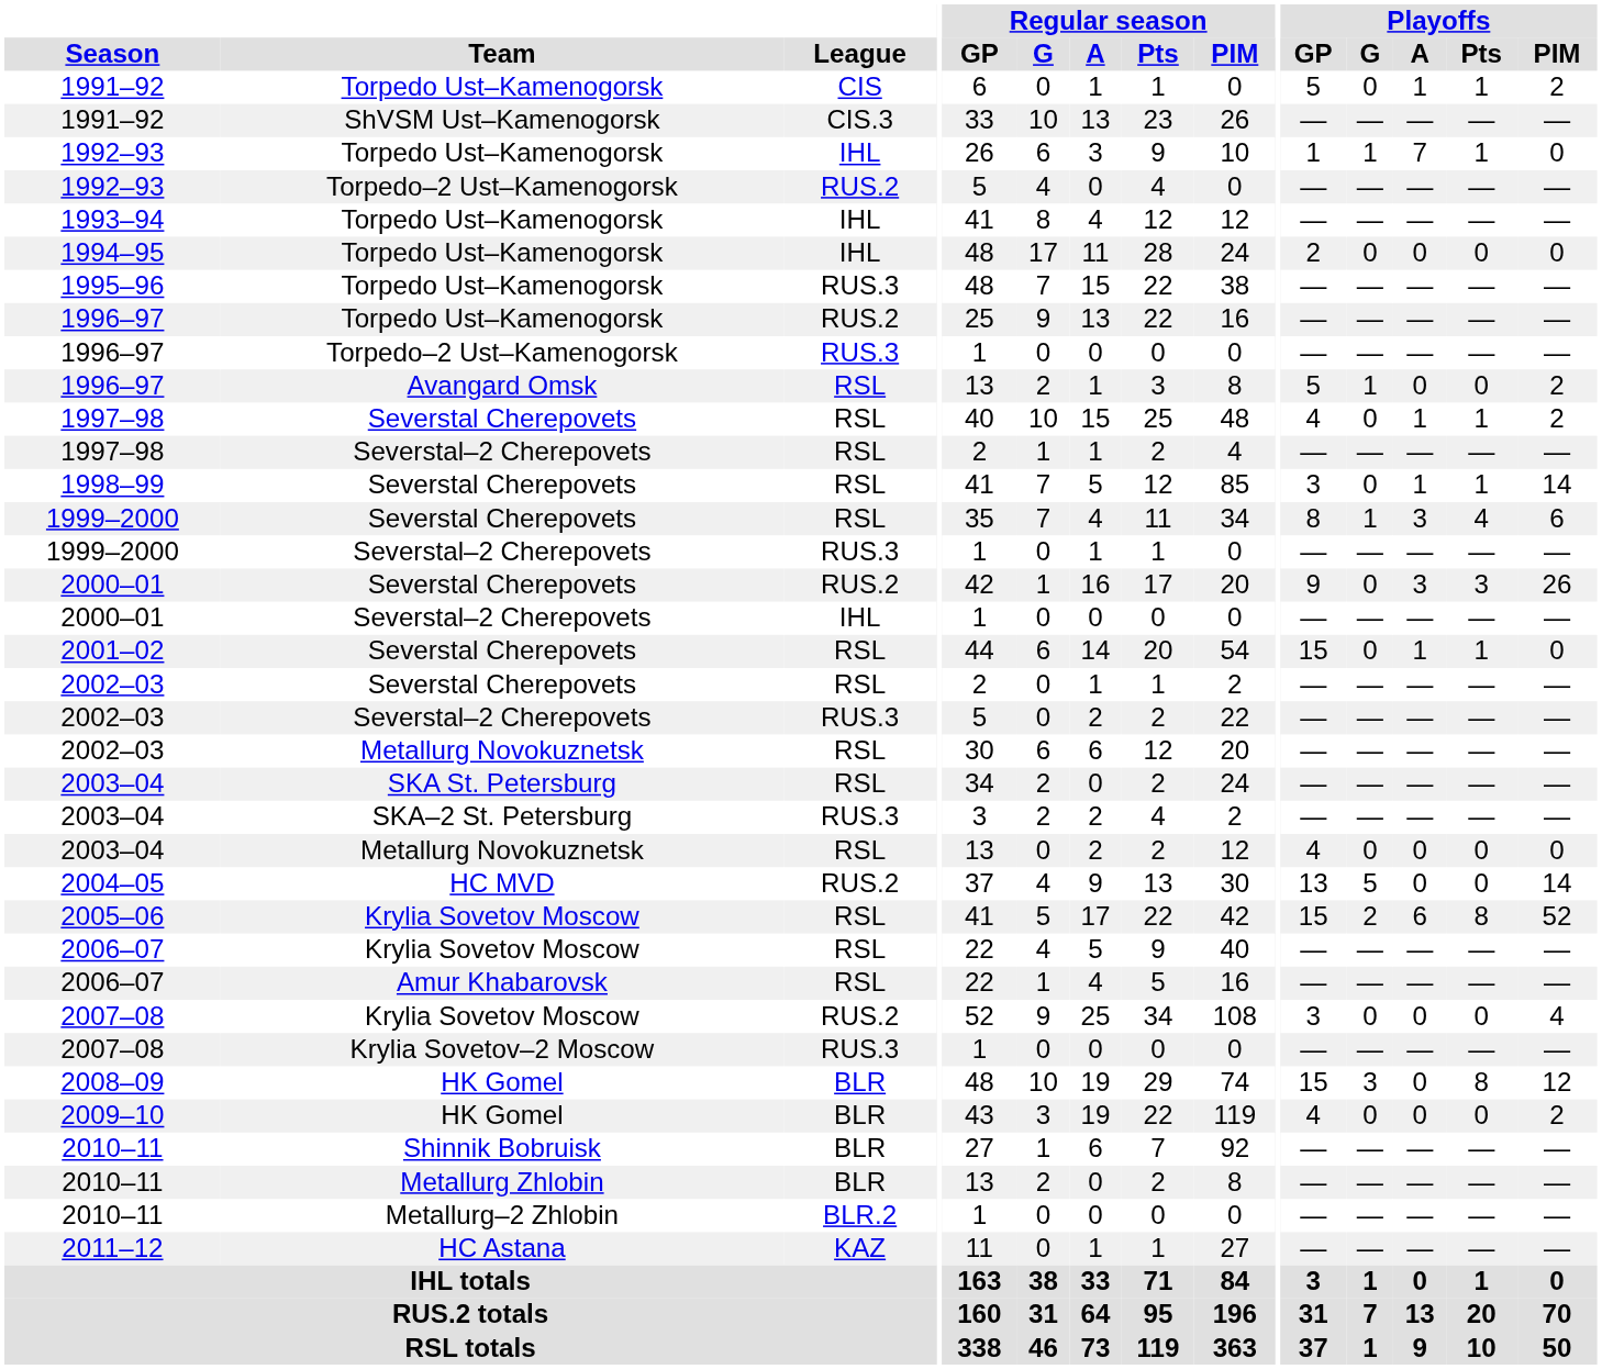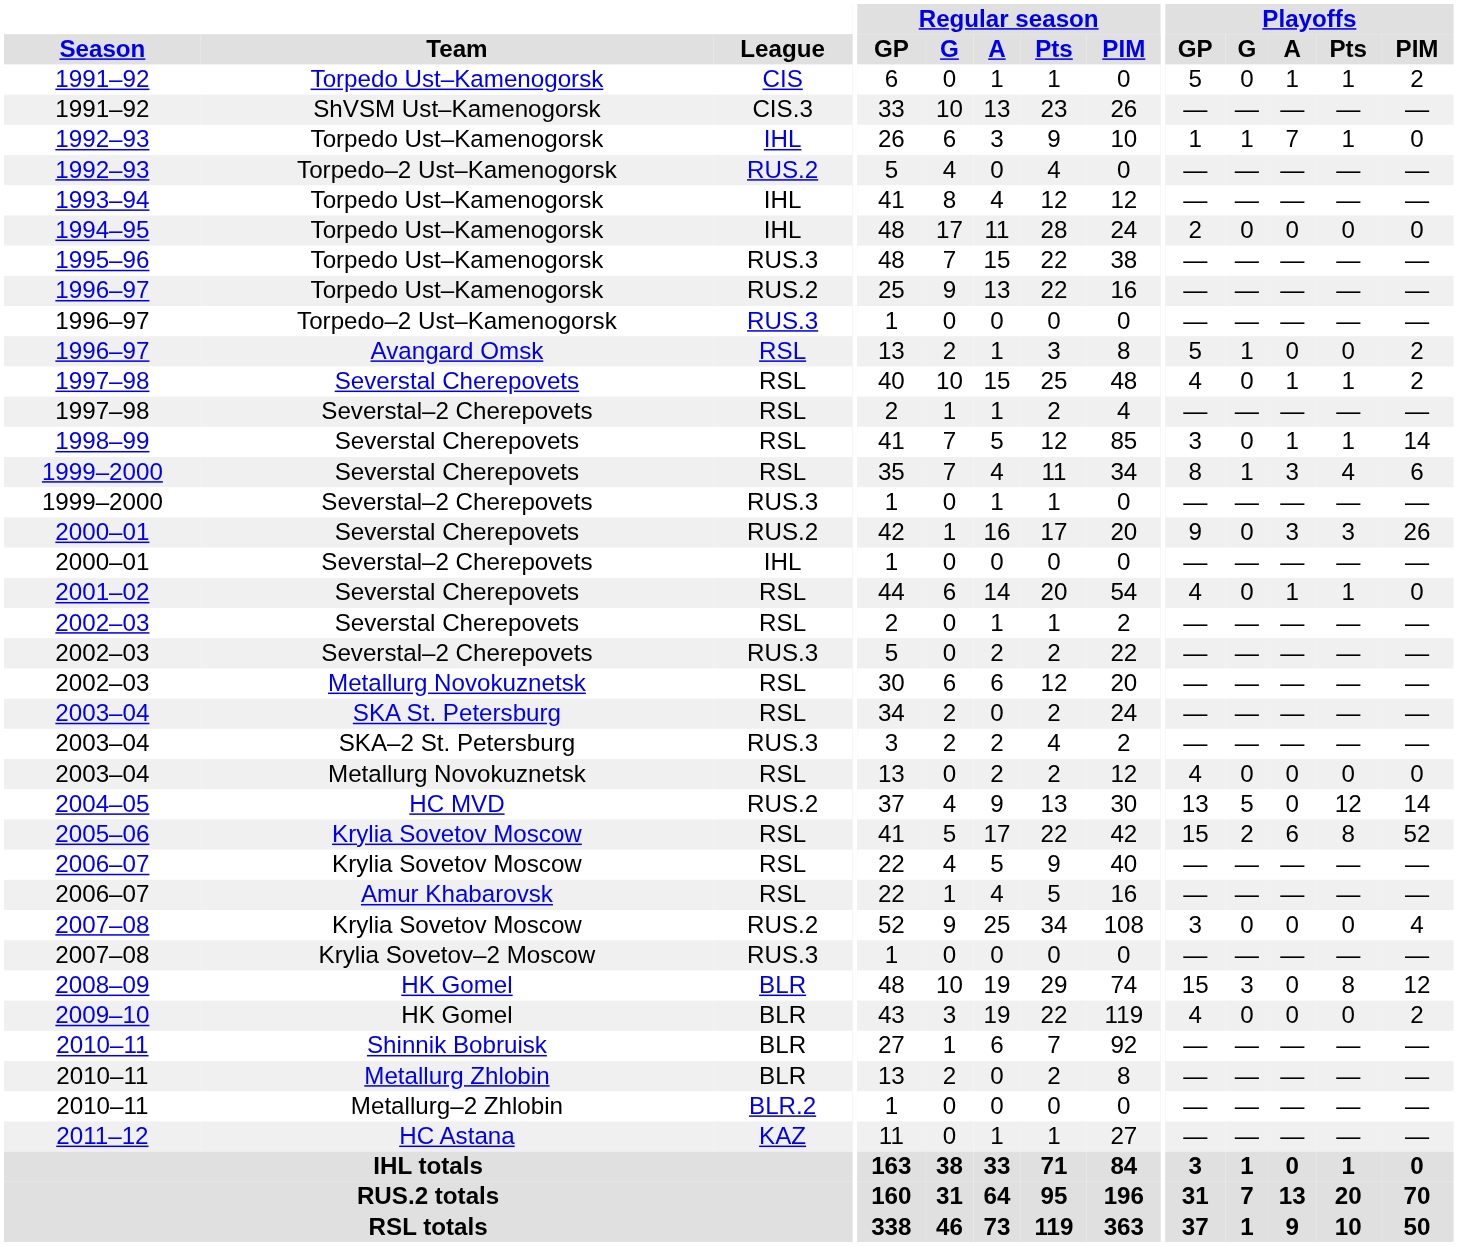 <table border="0" cellpadding="1" cellspacing="0" style="text-align:center; width:60em">
 <tr bgcolor="#e0e0e0">
 <th colspan="3" bgcolor="#ffffff"></th>
 <th rowspan="99" bgcolor="#ffffff"></th>
 <th colspan="5"><a href='#'>Regular season</a></th>
 <th rowspan="99" bgcolor="#ffffff"></th>
 <th colspan="5"><a href='#'>Playoffs</a></th>
 </tr>
 <tr bgcolor="#e0e0e0">
 <th><a href='#'>Season</a></th>
 <th>Team</th>
 <th>League</th>
 <th>GP</th>
 <th><a href='#'>G</a></th>
 <th><a href='#'>A</a></th>
 <th><a href='#'>Pts</a></th>
 <th><a href='#'>PIM</a></th>
 <th>GP</th>
 <th>G</th>
 <th>A</th>
 <th>Pts</th>
 <th>PIM</th>
 </tr>
 <tr>
 <td><a href='#'>1991–92</a></td>
 <td><a href='#'>Torpedo Ust–Kamenogorsk</a></td>
 <td><a href='#'>CIS</a></td>
 <td>6</td>
 <td>0</td>
 <td>1</td>
 <td>1</td>
 <td>0</td>
 <td>5</td>
 <td>0</td>
 <td>1</td>
 <td>1</td>
 <td>2</td>
 </tr>
 <tr bgcolor="#f0f0f0">
 <td>1991–92</td>
 <td>ShVSM Ust–Kamenogorsk</td>
 <td>CIS.3</td>
 <td>33</td>
 <td>10</td>
 <td>13</td>
 <td>23</td>
 <td>26</td>
 <td>—</td>
 <td>—</td>
 <td>—</td>
 <td>—</td>
 <td>—</td>
 </tr>
 <tr>
 <td><a href='#'>1992–93</a></td>
 <td>Torpedo Ust–Kamenogorsk</td>
 <td><a href='#'>IHL</a></td>
 <td>26</td>
 <td>6</td>
 <td>3</td>
 <td>9</td>
 <td>10</td>
 <td>1</td>
 <td>1</td>
 <td>7</td>
 <td>1</td>
 <td>0</td>
 </tr>
 <tr bgcolor="#f0f0f0">
 <td><a href='#'>1992–93</a></td>
 <td>Torpedo–2 Ust–Kamenogorsk</td>
 <td><a href='#'>RUS.2</a></td>
 <td>5</td>
 <td>4</td>
 <td>0</td>
 <td>4</td>
 <td>0</td>
 <td>—</td>
 <td>—</td>
 <td>—</td>
 <td>—</td>
 <td>—</td>
 </tr>
 <tr>
 <td><a href='#'>1993–94</a></td>
 <td>Torpedo Ust–Kamenogorsk</td>
 <td>IHL</td>
 <td>41</td>
 <td>8</td>
 <td>4</td>
 <td>12</td>
 <td>12</td>
 <td>—</td>
 <td>—</td>
 <td>—</td>
 <td>—</td>
 <td>—</td>
 </tr>
 <tr bgcolor="#f0f0f0">
 <td><a href='#'>1994–95</a></td>
 <td>Torpedo Ust–Kamenogorsk</td>
 <td>IHL</td>
 <td>48</td>
 <td>17</td>
 <td>11</td>
 <td>28</td>
 <td>24</td>
 <td>2</td>
 <td>0</td>
 <td>0</td>
 <td>0</td>
 <td>0</td>
 </tr>
 <tr>
 <td><a href='#'>1995–96</a></td>
 <td>Torpedo Ust–Kamenogorsk</td>
 <td>RUS.3</td>
 <td>48</td>
 <td>7</td>
 <td>15</td>
 <td>22</td>
 <td>38</td>
 <td>—</td>
 <td>—</td>
 <td>—</td>
 <td>—</td>
 <td>—</td>
 </tr>
 <tr bgcolor="#f0f0f0">
 <td><a href='#'>1996–97</a></td>
 <td>Torpedo Ust–Kamenogorsk</td>
 <td>RUS.2</td>
 <td>25</td>
 <td>9</td>
 <td>13</td>
 <td>22</td>
 <td>16</td>
 <td>—</td>
 <td>—</td>
 <td>—</td>
 <td>—</td>
 <td>—</td>
 </tr>
 <tr>
 <td>1996–97</td>
 <td>Torpedo–2 Ust–Kamenogorsk</td>
 <td><a href='#'>RUS.3</a></td>
 <td>1</td>
 <td>0</td>
 <td>0</td>
 <td>0</td>
 <td>0</td>
 <td>—</td>
 <td>—</td>
 <td>—</td>
 <td>—</td>
 <td>—</td>
 </tr>
 <tr bgcolor="#f0f0f0">
 <td><a href='#'>1996–97</a></td>
 <td><a href='#'>Avangard Omsk</a></td>
 <td><a href='#'>RSL</a></td>
 <td>13</td>
 <td>2</td>
 <td>1</td>
 <td>3</td>
 <td>8</td>
 <td>5</td>
 <td>1</td>
 <td>0</td>
 <td>0</td>
 <td>2</td>
 </tr>
 <tr>
 <td><a href='#'>1997–98</a></td>
 <td><a href='#'>Severstal Cherepovets</a></td>
 <td>RSL</td>
 <td>40</td>
 <td>10</td>
 <td>15</td>
 <td>25</td>
 <td>48</td>
 <td>4</td>
 <td>0</td>
 <td>1</td>
 <td>1</td>
 <td>2</td>
 </tr>
 <tr bgcolor="#f0f0f0">
 <td>1997–98</td>
 <td>Severstal–2 Cherepovets</td>
 <td>RSL</td>
 <td>2</td>
 <td>1</td>
 <td>1</td>
 <td>2</td>
 <td>4</td>
 <td>—</td>
 <td>—</td>
 <td>—</td>
 <td>—</td>
 <td>—</td>
 </tr>
 <tr>
 <td><a href='#'>1998–99</a></td>
 <td>Severstal Cherepovets</td>
 <td>RSL</td>
 <td>41</td>
 <td>7</td>
 <td>5</td>
 <td>12</td>
 <td>85</td>
 <td>3</td>
 <td>0</td>
 <td>1</td>
 <td>1</td>
 <td>14</td>
 </tr>
 <tr bgcolor="#f0f0f0">
 <td><a href='#'>1999–2000</a></td>
 <td>Severstal Cherepovets</td>
 <td>RSL</td>
 <td>35</td>
 <td>7</td>
 <td>4</td>
 <td>11</td>
 <td>34</td>
 <td>8</td>
 <td>1</td>
 <td>3</td>
 <td>4</td>
 <td>6</td>
 </tr>
 <tr>
 <td>1999–2000</td>
 <td>Severstal–2 Cherepovets</td>
 <td>RUS.3</td>
 <td>1</td>
 <td>0</td>
 <td>1</td>
 <td>1</td>
 <td>0</td>
 <td>—</td>
 <td>—</td>
 <td>—</td>
 <td>—</td>
 <td>—</td>
 </tr>
 <tr bgcolor="#f0f0f0">
 <td><a href='#'>2000–01</a></td>
 <td>Severstal Cherepovets</td>
 <td>RUS.2</td>
 <td>42</td>
 <td>1</td>
 <td>16</td>
 <td>17</td>
 <td>20</td>
 <td>9</td>
 <td>0</td>
 <td>3</td>
 <td>3</td>
 <td>26</td>
 </tr>
 <tr>
 <td>2000–01</td>
 <td>Severstal–2 Cherepovets</td>
 <td>IHL</td>
 <td>1</td>
 <td>0</td>
 <td>0</td>
 <td>0</td>
 <td>0</td>
 <td>—</td>
 <td>—</td>
 <td>—</td>
 <td>—</td>
 <td>—</td>
 </tr>
 <tr bgcolor="#f0f0f0">
 <td><a href='#'>2001–02</a></td>
 <td>Severstal Cherepovets</td>
 <td>RSL</td>
 <td>44</td>
 <td>6</td>
 <td>14</td>
 <td>20</td>
 <td>54</td>
-<td>15</td>
+<td>4</td>
 <td>0</td>
 <td>1</td>
 <td>1</td>
 <td>0</td>
 </tr>
 <tr>
 <td><a href='#'>2002–03</a></td>
 <td>Severstal Cherepovets</td>
 <td>RSL</td>
 <td>2</td>
 <td>0</td>
 <td>1</td>
 <td>1</td>
 <td>2</td>
 <td>—</td>
 <td>—</td>
 <td>—</td>
 <td>—</td>
 <td>—</td>
 </tr>
 <tr bgcolor="#f0f0f0">
 <td>2002–03</td>
 <td>Severstal–2 Cherepovets</td>
 <td>RUS.3</td>
 <td>5</td>
 <td>0</td>
 <td>2</td>
 <td>2</td>
 <td>22</td>
 <td>—</td>
 <td>—</td>
 <td>—</td>
 <td>—</td>
 <td>—</td>
 </tr>
 <tr>
 <td>2002–03</td>
 <td><a href='#'>Metallurg Novokuznetsk</a></td>
 <td>RSL</td>
 <td>30</td>
 <td>6</td>
 <td>6</td>
 <td>12</td>
 <td>20</td>
 <td>—</td>
 <td>—</td>
 <td>—</td>
 <td>—</td>
 <td>—</td>
 </tr>
 <tr bgcolor="#f0f0f0">
 <td><a href='#'>2003–04</a></td>
 <td><a href='#'>SKA St. Petersburg</a></td>
 <td>RSL</td>
 <td>34</td>
 <td>2</td>
 <td>0</td>
 <td>2</td>
 <td>24</td>
 <td>—</td>
 <td>—</td>
 <td>—</td>
 <td>—</td>
 <td>—</td>
 </tr>
 <tr>
 <td>2003–04</td>
 <td>SKA–2 St. Petersburg</td>
 <td>RUS.3</td>
 <td>3</td>
 <td>2</td>
 <td>2</td>
 <td>4</td>
 <td>2</td>
 <td>—</td>
 <td>—</td>
 <td>—</td>
 <td>—</td>
 <td>—</td>
 </tr>
 <tr bgcolor="#f0f0f0">
 <td>2003–04</td>
 <td>Metallurg Novokuznetsk</td>
 <td>RSL</td>
 <td>13</td>
 <td>0</td>
 <td>2</td>
 <td>2</td>
 <td>12</td>
 <td>4</td>
 <td>0</td>
 <td>0</td>
 <td>0</td>
 <td>0</td>
 </tr>
 <tr>
 <td><a href='#'>2004–05</a></td>
 <td><a href='#'>HC MVD</a></td>
 <td>RUS.2</td>
 <td>37</td>
 <td>4</td>
 <td>9</td>
 <td>13</td>
 <td>30</td>
 <td>13</td>
 <td>5</td>
 <td>0</td>
-<td>0</td>
+<td>12</td>
 <td>14</td>
 </tr>
 <tr bgcolor="#f0f0f0">
 <td><a href='#'>2005–06</a></td>
 <td><a href='#'>Krylia Sovetov Moscow</a></td>
 <td>RSL</td>
 <td>41</td>
 <td>5</td>
 <td>17</td>
 <td>22</td>
 <td>42</td>
 <td>15</td>
 <td>2</td>
 <td>6</td>
 <td>8</td>
 <td>52</td>
 </tr>
 <tr>
 <td><a href='#'>2006–07</a></td>
 <td>Krylia Sovetov Moscow</td>
 <td>RSL</td>
 <td>22</td>
 <td>4</td>
 <td>5</td>
 <td>9</td>
 <td>40</td>
 <td>—</td>
 <td>—</td>
 <td>—</td>
 <td>—</td>
 <td>—</td>
 </tr>
 <tr bgcolor="#f0f0f0">
 <td>2006–07</td>
 <td><a href='#'>Amur Khabarovsk</a></td>
 <td>RSL</td>
 <td>22</td>
 <td>1</td>
 <td>4</td>
 <td>5</td>
 <td>16</td>
 <td>—</td>
 <td>—</td>
 <td>—</td>
 <td>—</td>
 <td>—</td>
 </tr>
 <tr>
 <td><a href='#'>2007–08</a></td>
 <td>Krylia Sovetov Moscow</td>
 <td>RUS.2</td>
 <td>52</td>
 <td>9</td>
 <td>25</td>
 <td>34</td>
 <td>108</td>
 <td>3</td>
 <td>0</td>
 <td>0</td>
 <td>0</td>
 <td>4</td>
 </tr>
 <tr bgcolor="#f0f0f0">
 <td>2007–08</td>
 <td>Krylia Sovetov–2 Moscow</td>
 <td>RUS.3</td>
 <td>1</td>
 <td>0</td>
 <td>0</td>
 <td>0</td>
 <td>0</td>
 <td>—</td>
 <td>—</td>
 <td>—</td>
 <td>—</td>
 <td>—</td>
 </tr>
 <tr>
 <td><a href='#'>2008–09</a></td>
 <td><a href='#'>HK Gomel</a></td>
 <td><a href='#'>BLR</a></td>
 <td>48</td>
 <td>10</td>
 <td>19</td>
 <td>29</td>
 <td>74</td>
 <td>15</td>
 <td>3</td>
 <td>0</td>
 <td>8</td>
 <td>12</td>
 </tr>
 <tr bgcolor="#f0f0f0">
 <td><a href='#'>2009–10</a></td>
 <td>HK Gomel</td>
 <td>BLR</td>
 <td>43</td>
 <td>3</td>
 <td>19</td>
 <td>22</td>
 <td>119</td>
 <td>4</td>
 <td>0</td>
 <td>0</td>
 <td>0</td>
 <td>2</td>
 </tr>
 <tr>
 <td><a href='#'>2010–11</a></td>
 <td><a href='#'>Shinnik Bobruisk</a></td>
 <td>BLR</td>
 <td>27</td>
 <td>1</td>
 <td>6</td>
 <td>7</td>
 <td>92</td>
 <td>—</td>
 <td>—</td>
 <td>—</td>
 <td>—</td>
 <td>—</td>
 </tr>
 <tr bgcolor="#f0f0f0">
 <td>2010–11</td>
 <td><a href='#'>Metallurg Zhlobin</a></td>
 <td>BLR</td>
 <td>13</td>
 <td>2</td>
 <td>0</td>
 <td>2</td>
 <td>8</td>
 <td>—</td>
 <td>—</td>
 <td>—</td>
 <td>—</td>
 <td>—</td>
 </tr>
 <tr>
 <td>2010–11</td>
 <td>Metallurg–2 Zhlobin</td>
 <td><a href='#'>BLR.2</a></td>
 <td>1</td>
 <td>0</td>
 <td>0</td>
 <td>0</td>
 <td>0</td>
 <td>—</td>
 <td>—</td>
 <td>—</td>
 <td>—</td>
 <td>—</td>
 </tr>
 <tr bgcolor="#f0f0f0">
 <td><a href='#'>2011–12</a></td>
 <td><a href='#'>HC Astana</a></td>
 <td><a href='#'>KAZ</a></td>
 <td>11</td>
 <td>0</td>
 <td>1</td>
 <td>1</td>
 <td>27</td>
 <td>—</td>
 <td>—</td>
 <td>—</td>
 <td>—</td>
 <td>—</td>
 </tr>
 <tr bgcolor="#e0e0e0">
 <th colspan="3">IHL totals</th>
 <th>163</th>
 <th>38</th>
 <th>33</th>
 <th>71</th>
 <th>84</th>
 <th>3</th>
 <th>1</th>
 <th>0</th>
 <th>1</th>
 <th>0</th>
 </tr>
 <tr bgcolor="#e0e0e0">
 <th colspan="3">RUS.2 totals</th>
 <th>160</th>
 <th>31</th>
 <th>64</th>
 <th>95</th>
 <th>196</th>
 <th>31</th>
 <th>7</th>
 <th>13</th>
 <th>20</th>
 <th>70</th>
 </tr>
 <tr bgcolor="#e0e0e0">
 <th colspan="3">RSL totals</th>
 <th>338</th>
 <th>46</th>
 <th>73</th>
 <th>119</th>
 <th>363</th>
 <th>37</th>
 <th>1</th>
 <th>9</th>
 <th>10</th>
 <th>50</th>
 </tr>
 </table>
